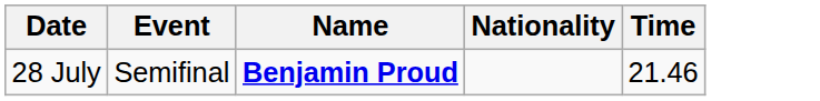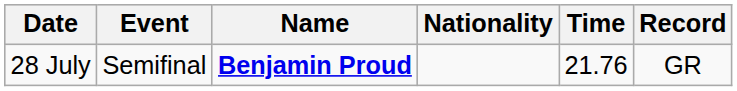 <table class=wikitable style=text-align:center>
 <tr>
 <th>Date</th>
 <th>Event</th>
 <th>Name</th>
 <th>Nationality</th>
 <th>Time</th>
+<th>Record</th>
 </tr>
 <tr>
 <td>28 July</td>
 <td>Semifinal</td>
 <td align=left><strong><a href='#'>Benjamin Proud</a></strong></td>
 <td align=left></td>
-<td>21.46</td>
+<td>21.76</td>
+<td>GR</td>
 </tr>
 </table>
